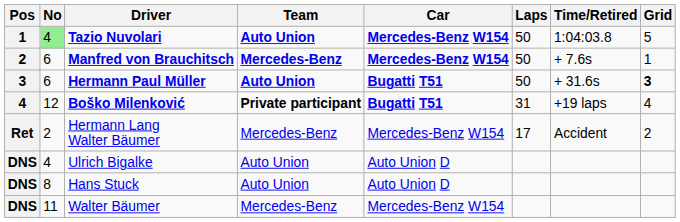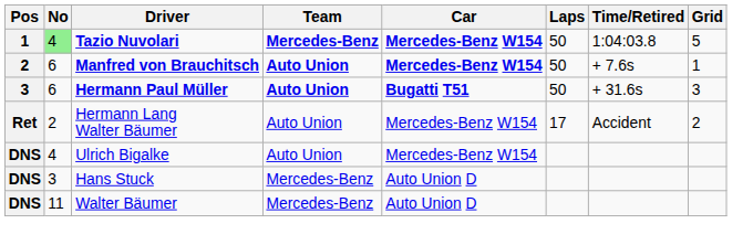 <table class="wikitable" style="font-size: 95%;">
 <tr>
 <th>Pos</th>
 <th>No</th>
 <th>Driver</th>
 <th>Team</th>
 <th>Car</th>
 <th>Laps</th>
 <th>Time/Retired</th>
 <th>Grid</th>
 </tr>
 <tr>
 <th>1</th>
 <td style="background: lightgreen;">4</td>
 <td> <strong><a href='#'>Tazio Nuvolari</a></strong></td>
-<td><strong><a href='#'>Auto Union</a></strong></td>
+<td><strong><a href='#'>Mercedes-Benz</a></strong></td>
 <td><strong><a href='#'>Mercedes-Benz</a> <a href='#'>W154</a></strong></td>
 <td>50</td>
 <td>1:04:03.8</td>
 <td>5</td>
 </tr>
 <tr>
 <th>2</th>
 <td>6</td>
 <td> <strong><a href='#'>Manfred von Brauchitsch</a></strong></td>
-<td><strong><a href='#'>Mercedes-Benz</a></strong></td>
+<td><strong><a href='#'>Auto Union</a></strong></td>
 <td><strong><a href='#'>Mercedes-Benz</a> <a href='#'>W154</a></strong></td>
 <td>50</td>
 <td>+ 7.6s</td>
 <td>1</td>
 </tr>
 <tr>
 <th>3</th>
 <td>6</td>
 <td> <strong><a href='#'>Hermann Paul Müller</a></strong></td>
 <td><strong><a href='#'>Auto Union</a></strong></td>
 <td><strong><a href='#'>Bugatti</a> <a href='#'>T51</a></strong></td>
 <td>50</td>
 <td>+ 31.6s</td>
-<td><strong>3</strong></td>
-</tr>
-<tr>
-<th>4</th>
-<td>12</td>
-<td> <strong><a href='#'>Boško Milenković</a></strong></td>
-<td><strong>Private participant</strong></td>
-<td><strong><a href='#'>Bugatti</a> <a href='#'>T51</a></strong></td>
-<td>31</td>
-<td>+19 laps</td>
-<td>4</td>
+<td>3</td>
 </tr>
 <tr>
 <th>Ret</th>
 <td>2</td>
 <td> <a href='#'>Hermann Lang</a><br> <a href='#'>Walter Bäumer</a></td>
-<td><a href='#'>Mercedes-Benz</a></td>
+<td><a href='#'>Auto Union</a></td>
 <td><a href='#'>Mercedes-Benz</a> <a href='#'>W154</a></td>
 <td>17</td>
 <td>Accident</td>
 <td>2</td>
 </tr>
 <tr>
 <th>DNS</th>
 <td>4</td>
 <td> <a href='#'>Ulrich Bigalke</a></td>
 <td><a href='#'>Auto Union</a></td>
-<td><a href='#'>Auto Union</a> <a href='#'>D</a></td>
+<td><a href='#'>Mercedes-Benz</a> <a href='#'>W154</a></td>
 <td></td>
 <td></td>
 <td></td>
 </tr>
 <tr>
 <th>DNS</th>
-<td>8</td>
+<td>3</td>
 <td> <a href='#'>Hans Stuck</a></td>
-<td><a href='#'>Auto Union</a></td>
+<td><a href='#'>Mercedes-Benz</a></td>
 <td><a href='#'>Auto Union</a> <a href='#'>D</a></td>
 <td></td>
 <td></td>
 <td></td>
 </tr>
 <tr>
 <th>DNS</th>
 <td>11</td>
 <td> <a href='#'>Walter Bäumer</a></td>
 <td><a href='#'>Mercedes-Benz</a></td>
-<td><a href='#'>Mercedes-Benz</a> <a href='#'>W154</a></td>
+<td><a href='#'>Auto Union</a> <a href='#'>D</a></td>
 <td></td>
 <td></td>
 <td></td>
 </tr>
 </table>
